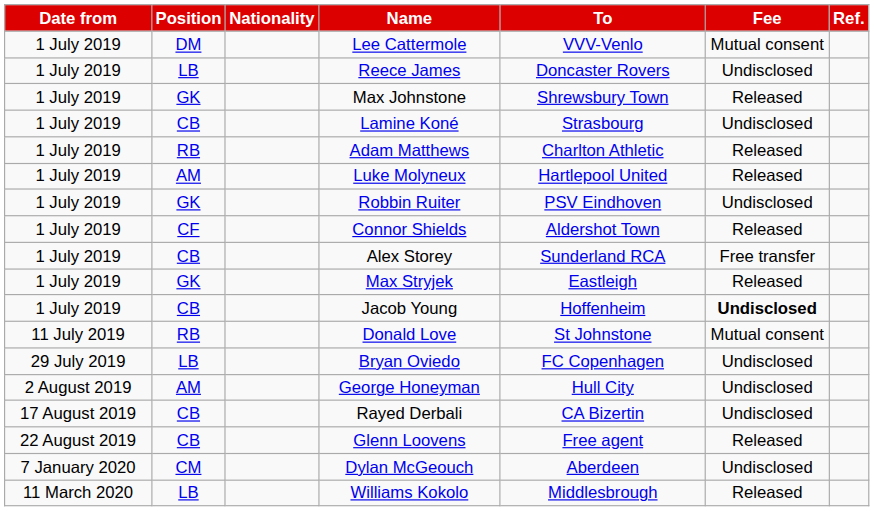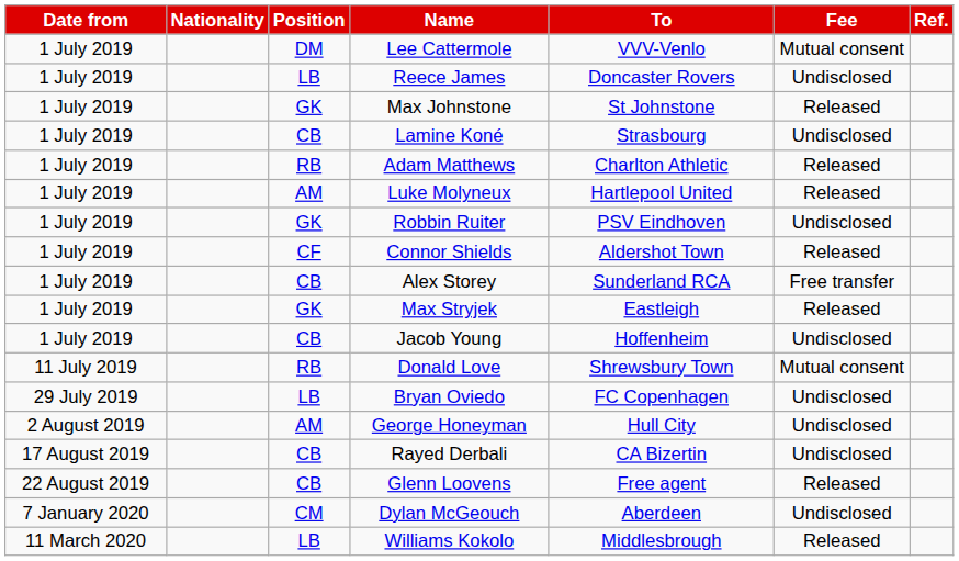 <table class="wikitable"  style="text-align:center; font-size:90%; ">
 <tr>
 <th style="background:#DD0000; color:white; width:120px;">Date from</th>
+<th style="background:#DD0000; color:white; width:50px;">Nationality</th>
 <th style="background:#DD0000; color:white; width:50px;">Position</th>
-<th style="background:#DD0000; color:white; width:50px;">Nationality</th>
 <th style="background:#DD0000; color:white; width:150px;">Name</th>
 <th style="background:#DD0000; color:white; width:170px;">To</th>
 <th style="background:#DD0000; color:white; width:100px;">Fee</th>
 <th style="background:#DD0000; color:white; width:25px;">Ref.</th>
 </tr>
 <tr>
 <td>1 July 2019</td>
+<td></td>
 <td><a href='#'>DM</a></td>
-<td></td>
 <td><a href='#'>Lee Cattermole</a></td>
 <td> <a href='#'>VVV-Venlo</a></td>
 <td>Mutual consent</td>
 <td></td>
 </tr>
 <tr>
 <td>1 July 2019</td>
+<td></td>
 <td><a href='#'>LB</a></td>
-<td></td>
 <td><a href='#'>Reece James</a></td>
 <td> <a href='#'>Doncaster Rovers</a></td>
 <td>Undisclosed</td>
 <td></td>
 </tr>
 <tr>
 <td>1 July 2019</td>
+<td></td>
 <td><a href='#'>GK</a></td>
-<td></td>
 <td>Max Johnstone</td>
-<td> <a href='#'>Shrewsbury Town</a></td>
+<td> <a href='#'>St Johnstone</a></td>
 <td>Released</td>
 <td></td>
 </tr>
 <tr>
 <td>1 July 2019</td>
+<td></td>
 <td><a href='#'>CB</a></td>
-<td></td>
 <td><a href='#'>Lamine Koné</a></td>
 <td> <a href='#'>Strasbourg</a></td>
 <td>Undisclosed</td>
 <td></td>
 </tr>
 <tr>
 <td>1 July 2019</td>
+<td></td>
 <td><a href='#'>RB</a></td>
-<td></td>
 <td><a href='#'>Adam Matthews</a></td>
 <td> <a href='#'>Charlton Athletic</a></td>
 <td>Released</td>
 <td></td>
 </tr>
 <tr>
 <td>1 July 2019</td>
+<td></td>
 <td><a href='#'>AM</a></td>
-<td></td>
 <td><a href='#'>Luke Molyneux</a></td>
 <td> <a href='#'>Hartlepool United</a></td>
 <td>Released</td>
 <td></td>
 </tr>
 <tr>
 <td>1 July 2019</td>
+<td></td>
 <td><a href='#'>GK</a></td>
-<td></td>
 <td><a href='#'>Robbin Ruiter</a></td>
 <td> <a href='#'>PSV Eindhoven</a></td>
 <td>Undisclosed</td>
 <td></td>
 </tr>
 <tr>
 <td>1 July 2019</td>
+<td></td>
 <td><a href='#'>CF</a></td>
-<td></td>
 <td><a href='#'>Connor Shields</a></td>
 <td><a href='#'>Aldershot Town</a></td>
 <td>Released</td>
 <td></td>
 </tr>
 <tr>
 <td>1 July 2019</td>
+<td></td>
 <td><a href='#'>CB</a></td>
-<td></td>
 <td>Alex Storey</td>
 <td> <a href='#'>Sunderland RCA</a></td>
 <td>Free transfer</td>
 <td></td>
 </tr>
 <tr>
 <td>1 July 2019</td>
+<td></td>
 <td><a href='#'>GK</a></td>
-<td></td>
 <td><a href='#'>Max Stryjek</a></td>
 <td> <a href='#'>Eastleigh</a></td>
 <td>Released</td>
 <td></td>
 </tr>
 <tr>
 <td>1 July 2019</td>
+<td></td>
 <td><a href='#'>CB</a></td>
-<td></td>
 <td>Jacob Young</td>
 <td> <a href='#'>Hoffenheim</a></td>
-<td><strong>Undisclosed</strong></td>
+<td>Undisclosed</td>
 <td></td>
 </tr>
 <tr>
 <td>11 July 2019</td>
+<td></td>
 <td><a href='#'>RB</a></td>
-<td></td>
 <td><a href='#'>Donald Love</a></td>
-<td> <a href='#'>St Johnstone</a></td>
+<td> <a href='#'>Shrewsbury Town</a></td>
 <td>Mutual consent</td>
 <td></td>
 </tr>
 <tr>
 <td>29 July 2019</td>
+<td></td>
 <td><a href='#'>LB</a></td>
-<td></td>
 <td><a href='#'>Bryan Oviedo</a></td>
 <td> <a href='#'>FC Copenhagen</a></td>
 <td>Undisclosed</td>
 <td></td>
 </tr>
 <tr>
 <td>2 August 2019</td>
+<td></td>
 <td><a href='#'>AM</a></td>
-<td></td>
 <td><a href='#'>George Honeyman</a></td>
 <td> <a href='#'>Hull City</a></td>
 <td>Undisclosed</td>
 <td></td>
 </tr>
 <tr>
 <td>17 August 2019</td>
+<td></td>
 <td><a href='#'>CB</a></td>
-<td></td>
 <td>Rayed Derbali</td>
 <td> <a href='#'>CA Bizertin</a></td>
 <td>Undisclosed</td>
 <td></td>
 </tr>
 <tr>
 <td>22 August 2019</td>
+<td></td>
 <td><a href='#'>CB</a></td>
-<td></td>
 <td><a href='#'>Glenn Loovens</a></td>
 <td><a href='#'>Free agent</a></td>
 <td>Released</td>
 <td></td>
 </tr>
 <tr>
 <td>7 January 2020</td>
+<td></td>
 <td><a href='#'>CM</a></td>
-<td></td>
 <td><a href='#'>Dylan McGeouch</a></td>
 <td> <a href='#'>Aberdeen</a></td>
 <td>Undisclosed</td>
 <td></td>
 </tr>
 <tr>
 <td>11 March 2020</td>
+<td></td>
 <td><a href='#'>LB</a></td>
-<td></td>
 <td><a href='#'>Williams Kokolo</a></td>
 <td> <a href='#'>Middlesbrough</a></td>
 <td>Released</td>
 <td></td>
 </tr>
 </table>
